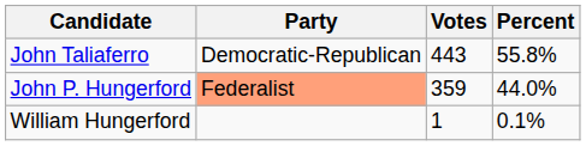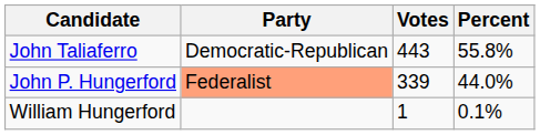 <table class=wikitable>
 <tr>
 <th>Candidate</th>
 <th>Party</th>
 <th>Votes</th>
 <th>Percent</th>
 </tr>
 <tr>
 <td><a href='#'>John Taliaferro</a></td>
 <td>Democratic-Republican</td>
 <td>443</td>
 <td>55.8%</td>
 </tr>
 <tr>
 <td><a href='#'>John P. Hungerford</a></td>
 <td style="background: lightsalmon;">Federalist</td>
-<td>359</td>
+<td>339</td>
 <td>44.0%</td>
 </tr>
 <tr>
 <td>William Hungerford</td>
 <td></td>
 <td>1</td>
 <td>0.1%</td>
 </tr>
 </table>
